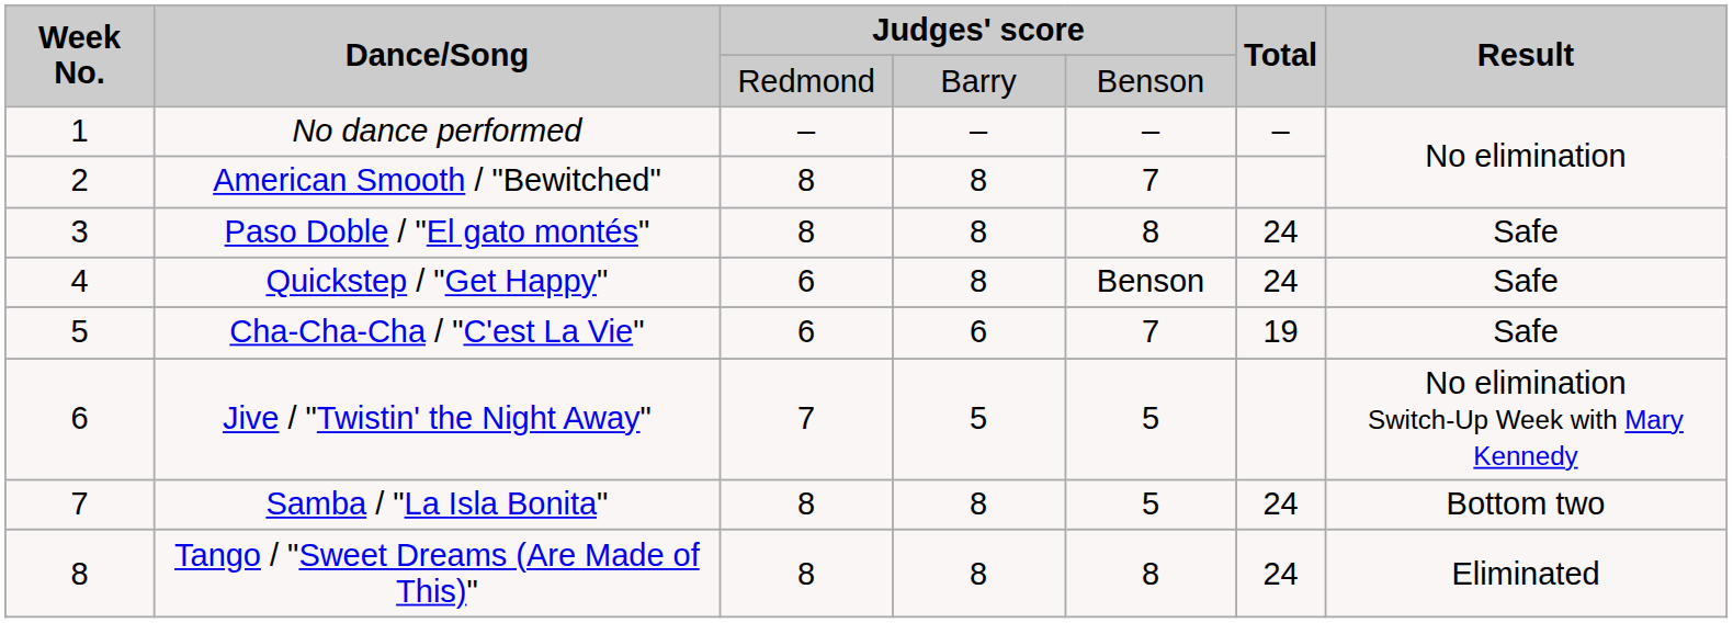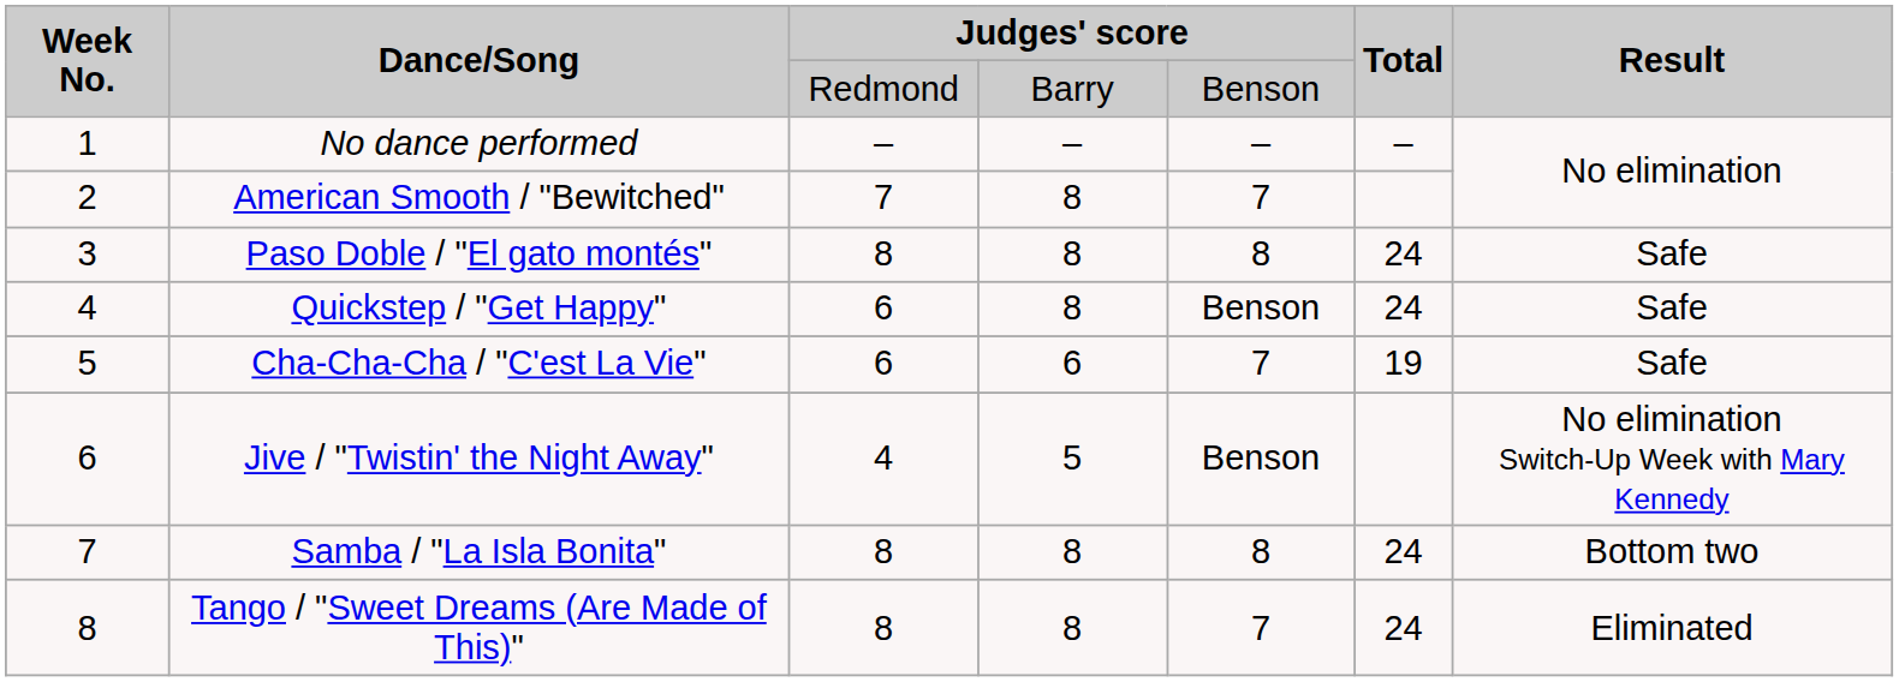 <table class="wikitable collapsible">
 <tr>
 <th rowspan="2" style="background:#ccc; text-align:Center;"><strong>Week No.</strong></th>
 <th rowspan="2" style="background:#ccc; text-align:Center;"><strong>Dance/Song</strong></th>
 <th colspan="3" style="background:#ccc; text-align:Center;"><strong>Judges' score</strong></th>
 <th rowspan="2" style="background:#ccc; text-align:Center;"><strong>Total</strong></th>
 <th rowspan="2" style="background:#ccc; text-align:Center;"><strong>Result</strong></th>
 </tr>
 <tr style="text-align:center; background:#ccc;">
 <td style="width:10%; ">Redmond</td>
 <td style="width:10%; ">Barry</td>
 <td style="width:10%; ">Benson</td>
 </tr>
 <tr style="text-align:center; background:#faf6f6;">
 <td>1</td>
 <td><em>No dance performed</em></td>
 <td>–</td>
 <td>–</td>
 <td>–</td>
 <td>–</td>
 <td rowspan="2">No elimination</td>
 </tr>
 <tr style="text-align:center; background:#faf6f6;">
 <td>2</td>
 <td><a href='#'>American Smooth</a> / "Bewitched"</td>
-<td>8</td>
+<td>7</td>
 <td>8</td>
 <td>7</td>
 <td></td>
 </tr>
 <tr style="text-align:center; background:#faf6f6;">
 <td>3</td>
 <td><a href='#'>Paso Doble</a> / "<a href='#'>El gato montés</a>"</td>
 <td>8</td>
 <td>8</td>
 <td>8</td>
 <td>24</td>
 <td>Safe</td>
 </tr>
 <tr style="text-align:center; background:#faf6f6;">
 <td>4</td>
 <td><a href='#'>Quickstep</a> / "<a href='#'>Get Happy</a>"</td>
 <td>6</td>
 <td>8</td>
 <td style="width:10%; ">Benson</td>
 <td>24</td>
 <td>Safe</td>
 </tr>
 <tr style="text-align:center; background:#faf6f6;">
 <td>5</td>
 <td><a href='#'>Cha-Cha-Cha</a> / "<a href='#'>C'est La Vie</a>"</td>
 <td>6</td>
 <td>6</td>
 <td>7</td>
 <td>19</td>
 <td>Safe</td>
 </tr>
 <tr style="text-align:center; background:#faf6f6;">
 <td>6</td>
 <td><a href='#'>Jive</a> / "<a href='#'>Twistin' the Night Away</a>"</td>
-<td>7</td>
+<td>4</td>
 <td>5</td>
-<td>5</td>
+<td style="width:10%; ">Benson</td>
 <td></td>
 <td>No elimination<br><small>Switch-Up Week with <a href='#'>Mary Kennedy</a></small></td>
 </tr>
 <tr style="text-align:center; background:#faf6f6;">
 <td>7</td>
 <td><a href='#'>Samba</a> / "<a href='#'>La Isla Bonita</a>"</td>
 <td>8</td>
 <td>8</td>
-<td>5</td>
+<td>8</td>
 <td>24</td>
 <td>Bottom two</td>
 </tr>
 <tr style="text-align:center; background:#faf6f6;">
 <td>8</td>
 <td><a href='#'>Tango</a> / "<a href='#'>Sweet Dreams (Are Made of This)</a>"</td>
 <td>8</td>
 <td>8</td>
-<td>8</td>
+<td>7</td>
 <td>24</td>
 <td>Eliminated</td>
 </tr>
 </table>
